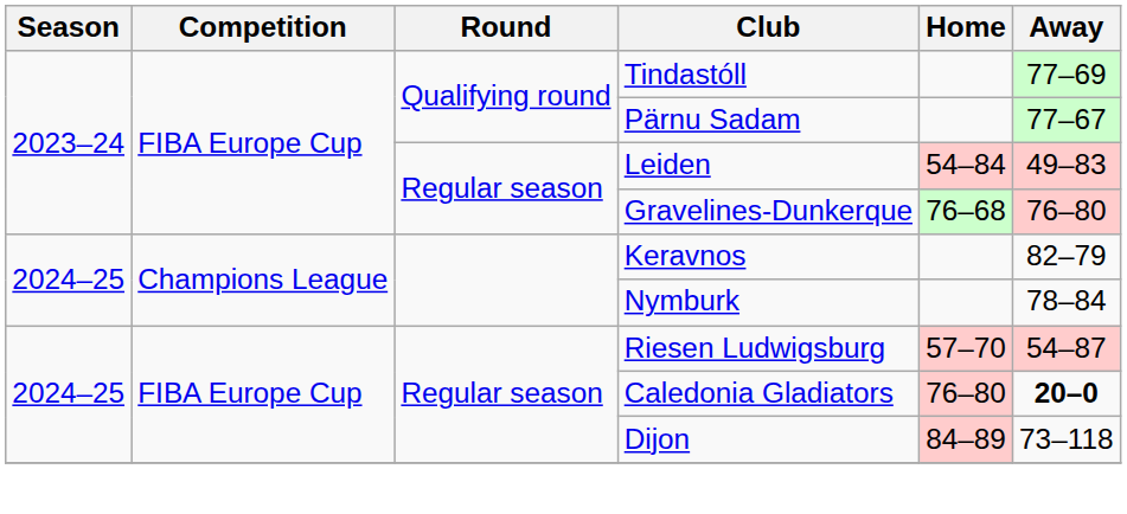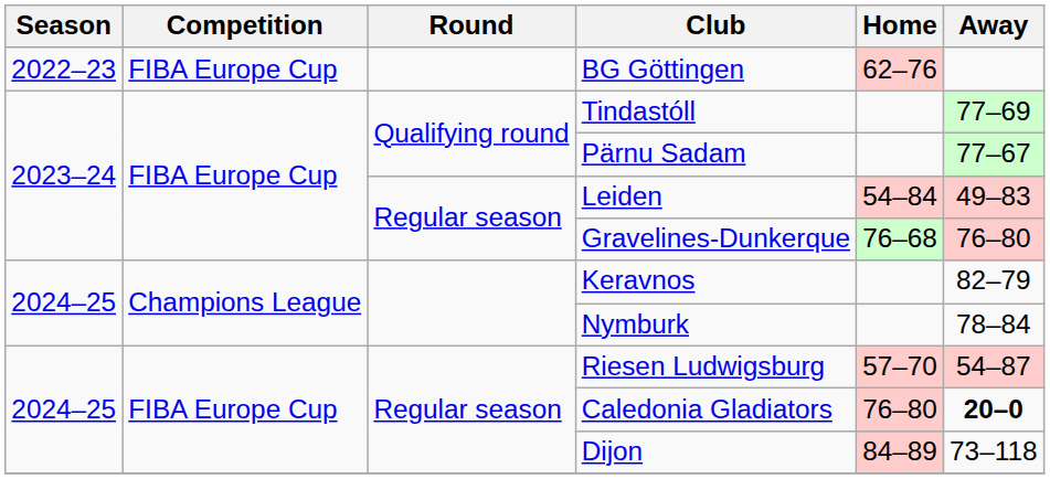 <table class="wikitable">
 <tr>
 <th>Season</th>
 <th>Competition</th>
 <th>Round</th>
 <th>Club</th>
 <th>Home</th>
 <th>Away</th>
+</tr>
+<tr>
+<td><a href='#'>2022–23</a></td>
+<td><a href='#'>FIBA Europe Cup</a></td>
+<td></td>
+<td> <a href='#'>BG Göttingen</a></td>
+<td style="text-align:center;" bgcolor=#fcc>62–76</td>
+<td bgcolor="" style="text-align:center;"></td>
 </tr>
 <tr>
 <td rowspan=4><a href='#'>2023–24</a></td>
 <td rowspan=4><a href='#'>FIBA Europe Cup</a></td>
 <td rowspan=2><a href='#'>Qualifying round</a></td>
 <td> <a href='#'>Tindastóll</a></td>
 <td bgcolor="" style="text-align:center;"></td>
 <td bgcolor="#cfc" style="text-align:center;">77–69</td>
 </tr>
 <tr>
 <td> <a href='#'>Pärnu Sadam</a></td>
 <td bgcolor="" style="text-align:center;"></td>
 <td bgcolor="#cfc" style="text-align:center;">77–67</td>
 </tr>
 <tr>
 <td rowspan=2><a href='#'>Regular season</a></td>
 <td> <a href='#'>Leiden</a></td>
 <td bgcolor="#fcc" style="text-align:center;">54–84</td>
 <td bgcolor="#fcc" style="text-align:center;">49–83</td>
 </tr>
 <tr>
 <td> <a href='#'>Gravelines-Dunkerque</a></td>
 <td bgcolor="#cfc" style="text-align:center;">76–68</td>
 <td bgcolor="#fcc" style="text-align:center;">76–80</td>
 </tr>
 <tr>
 <td rowspan=2><a href='#'>2024–25</a></td>
 <td rowspan=2><a href='#'>Champions League</a></td>
 <td rowspan=2></td>
 <td> <a href='#'>Keravnos</a></td>
 <td style="text-align:center;"></td>
 <td bgcolor="" style="text-align:center;" bgcolor=#cfc>82–79</td>
 </tr>
 <tr>
 <td> <a href='#'>Nymburk</a></td>
 <td style="text-align:center;"></td>
 <td bgcolor="" style="text-align:center;" bgcolor=#fcc>78–84</td>
 </tr>
 <tr>
 <td rowspan=3><a href='#'>2024–25</a></td>
 <td rowspan=3><a href='#'>FIBA Europe Cup</a></td>
 <td rowspan=3><a href='#'>Regular season</a></td>
 <td> <a href='#'>Riesen Ludwigsburg</a></td>
 <td style="text-align:center;" bgcolor=#fcc>57–70</td>
 <td style="text-align:center;" bgcolor=#fcc>54–87</td>
 </tr>
 <tr>
 <td> <a href='#'>Caledonia Gladiators</a></td>
 <td style="text-align:center;" bgcolor=#fcc>76–80</td>
 <td bgcolor="" style="text-align:center;" bgcolor=#fcc><strong>20–0</strong></td>
 </tr>
 <tr>
 <td> <a href='#'>Dijon</a></td>
 <td style="text-align:center;" bgcolor=#fcc>84–89</td>
 <td bgcolor="" style="text-align:center;" bgcolor=#fcc>73–118</td>
 </tr>
 <tr>
 </tr>
 </table>
